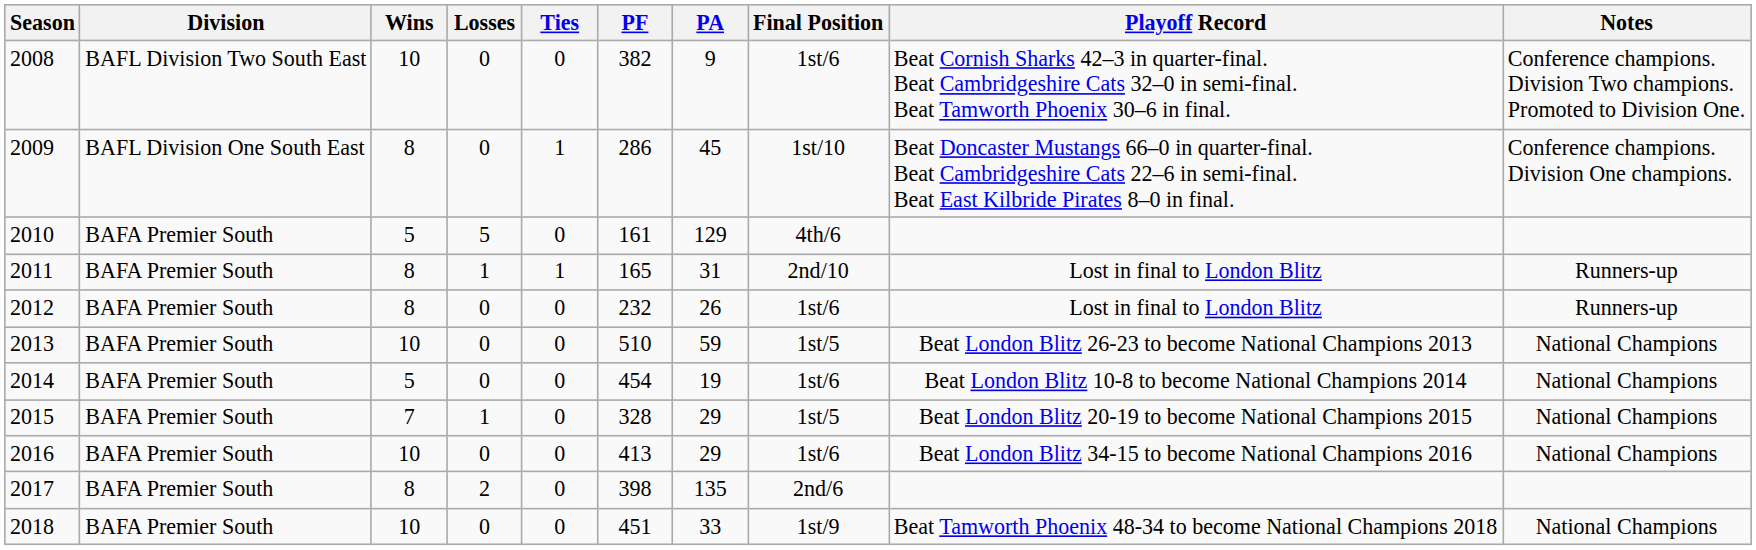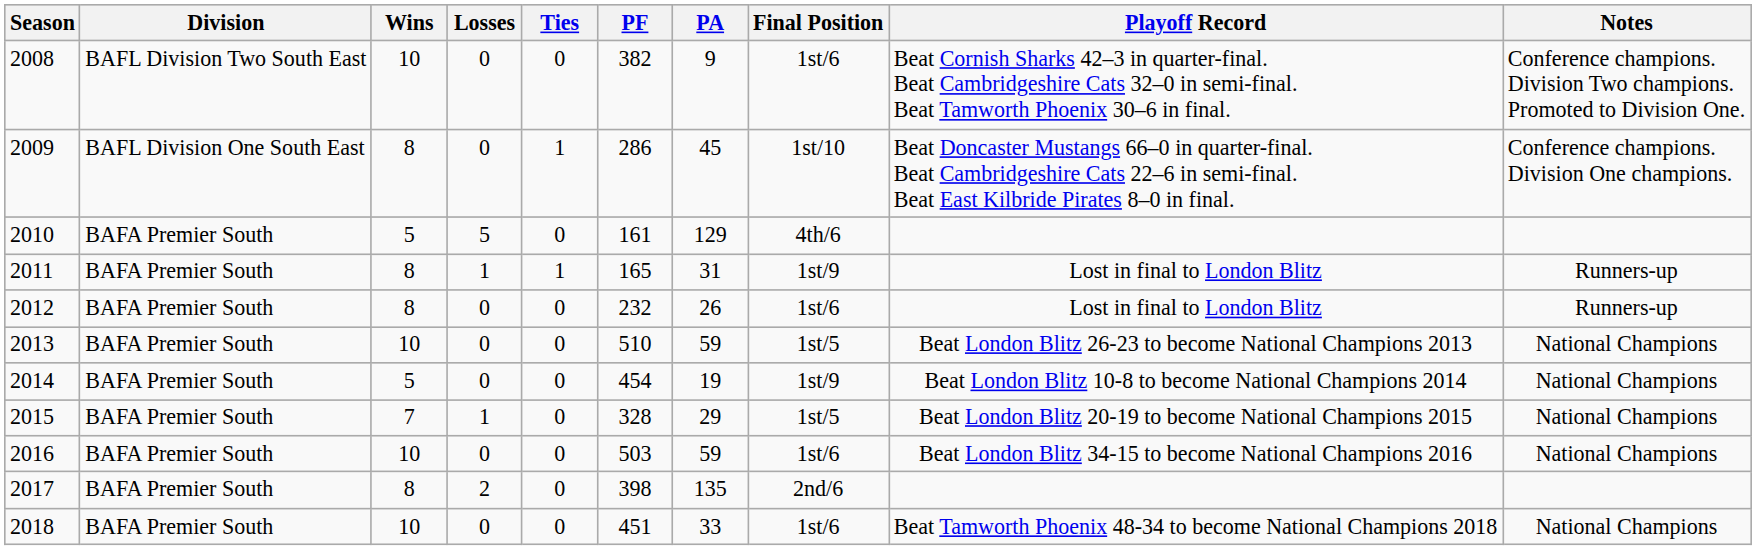 <table class="wikitable" style="font-size: 85%;">
 <tr>
 <th>Season</th>
 <th>Division</th>
 <th width="40px">Wins</th>
 <th width="40px">Losses</th>
 <th width="40px"><a href='#'>Ties</a></th>
 <th width="40px"><a href='#'>PF</a></th>
 <th width="40px"><a href='#'>PA</a></th>
 <th>Final Position</th>
 <th><a href='#'>Playoff</a> Record</th>
 <th>Notes</th>
 </tr>
 <tr valign="top">
 <td>2008</td>
 <td>BAFL Division Two South East</td>
 <td align="center">10</td>
 <td align="center">0</td>
 <td align="center">0</td>
 <td align="center">382</td>
 <td align="center">9</td>
 <td align="center">1st/6</td>
 <td>Beat <a href='#'>Cornish Sharks</a> 42–3 in quarter-final.<br>Beat <a href='#'>Cambridgeshire Cats</a> 32–0 in semi-final.<br>Beat <a href='#'>Tamworth Phoenix</a> 30–6 in final.</td>
 <td>Conference champions.<br>Division Two champions.<br>Promoted to Division One.</td>
 </tr>
 <tr valign="top">
 <td>2009</td>
 <td>BAFL Division One South East</td>
 <td align="center">8</td>
 <td align="center">0</td>
 <td align="center">1</td>
 <td align="center">286</td>
 <td align="center">45</td>
 <td align="center">1st/10</td>
 <td>Beat <a href='#'>Doncaster Mustangs</a> 66–0 in quarter-final.<br>Beat <a href='#'>Cambridgeshire Cats</a> 22–6 in semi-final.<br>Beat <a href='#'>East Kilbride Pirates</a> 8–0 in final.</td>
 <td>Conference champions.<br>Division One champions.</td>
 </tr>
 <tr valign="top">
 <td>2010</td>
 <td>BAFA Premier South</td>
 <td align="center">5</td>
 <td align="center">5</td>
 <td align="center">0</td>
 <td align="center">161</td>
 <td align="center">129</td>
 <td align="center">4th/6</td>
 <td align="center"></td>
 <td align="center"></td>
 </tr>
 <tr valign="top">
 <td>2011</td>
 <td>BAFA Premier South</td>
 <td align="center">8</td>
 <td align="center">1</td>
 <td align="center">1</td>
 <td align="center">165</td>
 <td align="center">31</td>
-<td align="center">2nd/10</td>
+<td align="center">1st/9</td>
 <td align="center">Lost in final to <a href='#'>London Blitz</a></td>
 <td align="center">Runners-up</td>
 </tr>
 <tr valign="top">
 <td>2012</td>
 <td>BAFA Premier South</td>
 <td align="center">8</td>
 <td align="center">0</td>
 <td align="center">0</td>
 <td align="center">232</td>
 <td align="center">26</td>
 <td align="center">1st/6</td>
 <td align="center">Lost in final to <a href='#'>London Blitz</a></td>
 <td align="center">Runners-up</td>
 </tr>
 <tr valign="top">
 <td>2013</td>
 <td>BAFA Premier South</td>
 <td align="center">10</td>
 <td align="center">0</td>
 <td align="center">0</td>
 <td align="center">510</td>
 <td align="center">59</td>
 <td align="center">1st/5</td>
 <td align="center">Beat <a href='#'>London Blitz</a> 26-23 to become National Champions 2013</td>
 <td align="center">National Champions</td>
 </tr>
 <tr valign="top">
 <td>2014</td>
 <td>BAFA Premier South</td>
 <td align="center">5</td>
 <td align="center">0</td>
 <td align="center">0</td>
 <td align="center">454</td>
 <td align="center">19</td>
-<td align="center">1st/6</td>
+<td align="center">1st/9</td>
 <td align="center">Beat <a href='#'>London Blitz</a> 10-8 to become National Champions 2014</td>
 <td align="center">National Champions</td>
 </tr>
 <tr>
 <td>2015</td>
 <td>BAFA Premier South</td>
 <td align="center">7</td>
 <td align="center">1</td>
 <td align="center">0</td>
 <td align="center">328</td>
 <td align="center">29</td>
 <td align="center">1st/5</td>
 <td align="center">Beat <a href='#'>London Blitz</a> 20-19 to become National Champions 2015</td>
 <td align="center">National Champions</td>
 </tr>
 <tr>
 <td>2016</td>
 <td>BAFA Premier South</td>
 <td align="center">10</td>
 <td align="center">0</td>
 <td align="center">0</td>
-<td align="center">413</td>
-<td align="center">29</td>
+<td align="center">503</td>
+<td align="center">59</td>
 <td align="center">1st/6</td>
 <td align="center">Beat <a href='#'>London Blitz</a> 34-15 to become National Champions 2016</td>
 <td align="center">National Champions</td>
 </tr>
 <tr>
 <td>2017</td>
 <td>BAFA Premier South</td>
 <td align="center">8</td>
 <td align="center">2</td>
 <td align="center">0</td>
 <td align="center">398</td>
 <td align="center">135</td>
 <td align="center">2nd/6</td>
 <td align="center"></td>
 <td align="center"></td>
 </tr>
 <tr>
 <td>2018</td>
 <td>BAFA Premier South</td>
 <td align="center">10</td>
 <td align="center">0</td>
 <td align="center">0</td>
 <td align="center">451</td>
 <td align="center">33</td>
-<td align="center">1st/9</td>
+<td align="center">1st/6</td>
 <td align="center">Beat <a href='#'>Tamworth Phoenix</a> 48-34 to become National Champions 2018</td>
 <td align="center">National Champions</td>
 </tr>
 </table>
